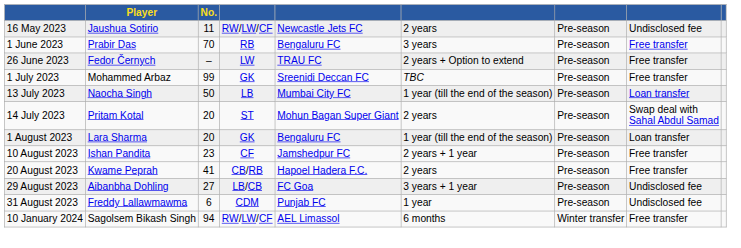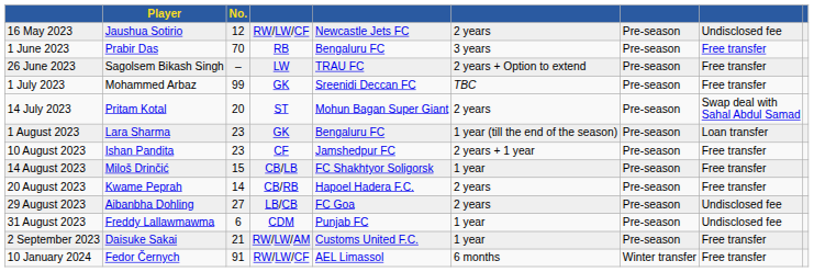 <table class="wikitable sortable">
 <tr>
 <th style="background:#2A5AA1; color:#FADF20;"></th>
 <th style="background:#2A5AA1; color:#FADF20;">Player</th>
 <th style="background:#2A5AA1; color:#FADF20;">No.</th>
 <th style="background:#2A5AA1; color:#FADF20;"></th>
 <th style="background:#2A5AA1; color:#FADF20;"></th>
 <th style="background:#2A5AA1; color:#FADF20;"></th>
 <th style="background:#2A5AA1; color:#FADF20;"></th>
 <th style="background:#2A5AA1; color:#FADF20;"></th>
 <th style="background:#2A5AA1; color:#FADF20;"></th>
 </tr>
 <tr bgcolor="#EFEFEF">
 <td>16 May 2023</td>
 <td> <a href='#'>Jaushua Sotirio</a></td>
-<td style="text-align:center;">11</td>
+<td style="text-align:center;">12</td>
 <td style="text-align:center;"><a href='#'>RW</a>/<a href='#'>LW</a>/<a href='#'>CF</a></td>
 <td> <a href='#'>Newcastle Jets FC</a></td>
 <td>2 years</td>
 <td>Pre-season</td>
 <td>Undisclosed fee</td>
 <td></td>
 </tr>
 <tr>
 <td>1 June 2023</td>
 <td> <a href='#'>Prabir Das</a></td>
 <td style="text-align:center;">70</td>
 <td style="text-align:center;"><a href='#'>RB</a></td>
 <td> <a href='#'>Bengaluru FC</a></td>
 <td>3 years</td>
 <td>Pre-season</td>
 <td><a href='#'>Free transfer</a></td>
 <td></td>
 </tr>
 <tr bgcolor="#EFEFEF">
 <td>26 June 2023</td>
-<td> <a href='#'>Fedor Černych</a></td>
+<td> Sagolsem Bikash Singh</td>
 <td style="text-align:center;">–</td>
 <td style="text-align:center;"><a href='#'>LW</a></td>
 <td> <a href='#'>TRAU FC</a></td>
 <td>2 years + Option to extend</td>
 <td>Pre-season</td>
 <td>Free transfer</td>
 <td></td>
 </tr>
 <tr>
 <td>1 July 2023</td>
 <td> Mohammed Arbaz</td>
 <td style="text-align:center;">99</td>
 <td style="text-align:center;"><a href='#'>GK</a></td>
 <td> <a href='#'>Sreenidi Deccan FC</a></td>
 <td><em>TBC</em></td>
 <td>Pre-season</td>
 <td>Free transfer</td>
 <td></td>
 </tr>
-<tr bgcolor="#EFEFEF">
-<td>13 July 2023</td>
-<td> <a href='#'>Naocha Singh</a></td>
-<td style="text-align:center;">50</td>
-<td style="text-align:center;"><a href='#'>LB</a></td>
-<td> <a href='#'>Mumbai City FC</a></td>
-<td>1 year (till the end of the season)</td>
-<td>Pre-season</td>
-<td><a href='#'>Loan transfer</a></td>
-<td></td>
-</tr>
 <tr>
 <td>14 July 2023</td>
 <td> <a href='#'>Pritam Kotal</a></td>
 <td style="text-align:center;">20</td>
 <td style="text-align:center;"><a href='#'>ST</a></td>
 <td> <a href='#'>Mohun Bagan Super Giant</a></td>
 <td>2 years</td>
 <td>Pre-season</td>
 <td>Swap deal with<br><a href='#'>Sahal Abdul Samad</a></td>
 <td></td>
 </tr>
 <tr bgcolor="#EFEFEF">
 <td>1 August 2023</td>
 <td> <a href='#'>Lara Sharma</a></td>
-<td style="text-align:center;">20</td>
+<td style="text-align:center;">23</td>
 <td style="text-align:center;"><a href='#'>GK</a></td>
 <td> <a href='#'>Bengaluru FC</a></td>
 <td>1 year (till the end of the season)</td>
 <td>Pre-season</td>
 <td>Loan transfer</td>
 <td></td>
 </tr>
 <tr>
 <td>10 August 2023</td>
 <td> <a href='#'>Ishan Pandita</a></td>
 <td style="text-align:center;">23</td>
 <td style="text-align:center;"><a href='#'>CF</a></td>
 <td> <a href='#'>Jamshedpur FC</a></td>
 <td>2 years + 1 year</td>
 <td>Pre-season</td>
 <td>Free transfer</td>
 <td></td>
 </tr>
+<tr bgcolor="#EFEFEF">
+<td>14 August 2023</td>
+<td> <a href='#'>Miloš Drinčić</a></td>
+<td style="text-align:center;">15</td>
+<td style="text-align:center;"><a href='#'>CB</a>/<a href='#'>LB</a></td>
+<td> <a href='#'>FC Shakhtyor Soligorsk</a></td>
+<td>1 year</td>
+<td>Pre-season</td>
+<td>Free transfer</td>
+<td></td>
+</tr>
 <tr>
 <td>20 August 2023</td>
 <td> <a href='#'>Kwame Peprah</a></td>
-<td style="text-align:center;">41</td>
+<td style="text-align:center;">14</td>
 <td style="text-align:center;"><a href='#'>CB</a>/<a href='#'>RB</a></td>
 <td> <a href='#'>Hapoel Hadera F.C.</a></td>
 <td>2 years</td>
 <td>Pre-season</td>
 <td>Free transfer</td>
 <td></td>
 </tr>
 <tr bgcolor="#EFEFEF">
 <td>29 August 2023</td>
 <td> <a href='#'>Aibanbha Dohling</a></td>
 <td style="text-align:center;">27</td>
 <td style="text-align:center;"><a href='#'>LB</a>/<a href='#'>CB</a></td>
 <td> <a href='#'>FC Goa</a></td>
-<td>3 years + 1 year</td>
+<td>2 years</td>
 <td>Pre-season</td>
 <td>Undisclosed fee</td>
 <td></td>
 </tr>
 <tr>
 <td>31 August 2023</td>
 <td> <a href='#'>Freddy Lallawmawma</a></td>
 <td style="text-align:center;">6</td>
 <td style="text-align:center;"><a href='#'>CDM</a></td>
 <td> <a href='#'>Punjab FC</a></td>
 <td>1 year</td>
 <td>Pre-season</td>
 <td>Undisclosed fee</td>
 <td></td>
 </tr>
+<tr bgcolor="#EFEFEF">
+<td>2 September 2023</td>
+<td> <a href='#'>Daisuke Sakai</a></td>
+<td style="text-align:center;">21</td>
+<td style="text-align:center;"><a href='#'>RW</a>/<a href='#'>LW</a>/<a href='#'>AM</a></td>
+<td> <a href='#'>Customs United F.C.</a></td>
+<td>1 year</td>
+<td>Pre-season</td>
+<td>Free transfer</td>
+<td></td>
+</tr>
 <tr>
 <td>10 January 2024</td>
-<td> Sagolsem Bikash Singh</td>
-<td style="text-align:center;">94</td>
+<td> <a href='#'>Fedor Černych</a></td>
+<td style="text-align:center;">91</td>
 <td style="text-align:center;"><a href='#'>RW</a>/<a href='#'>LW</a>/<a href='#'>CF</a></td>
 <td> <a href='#'>AEL Limassol</a></td>
 <td>6 months</td>
 <td>Winter transfer</td>
 <td>Free transfer</td>
 <td></td>
 </tr>
 </table>
